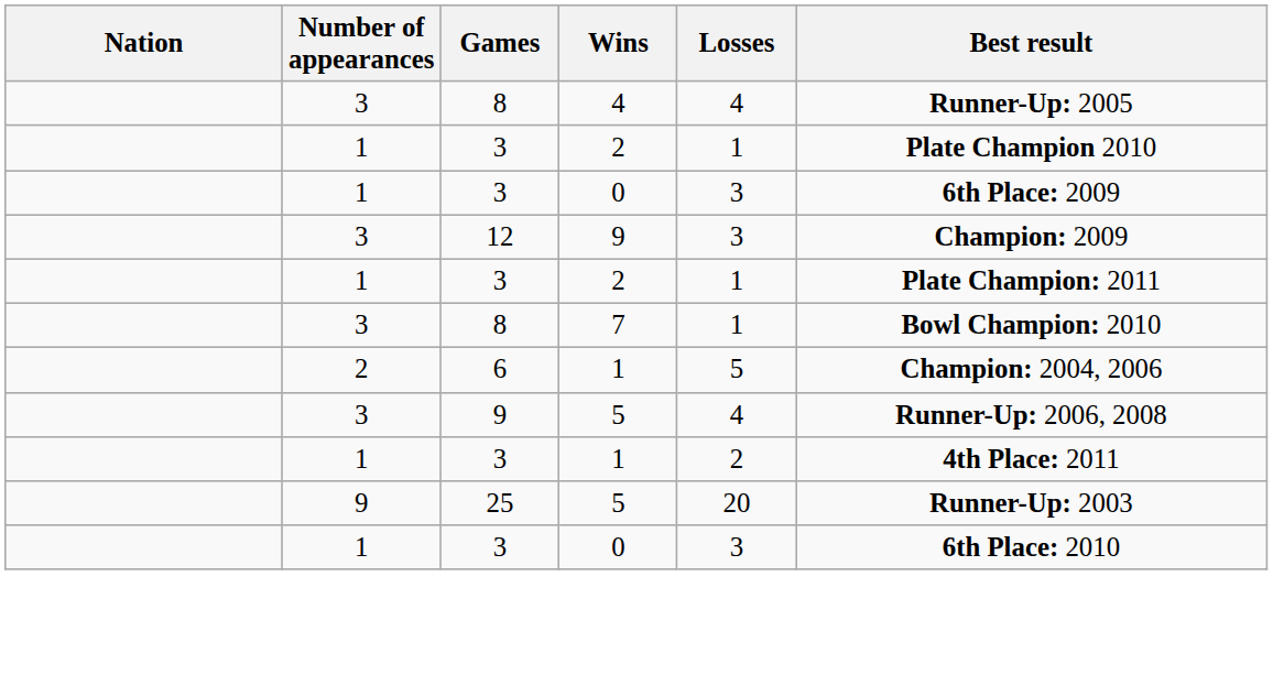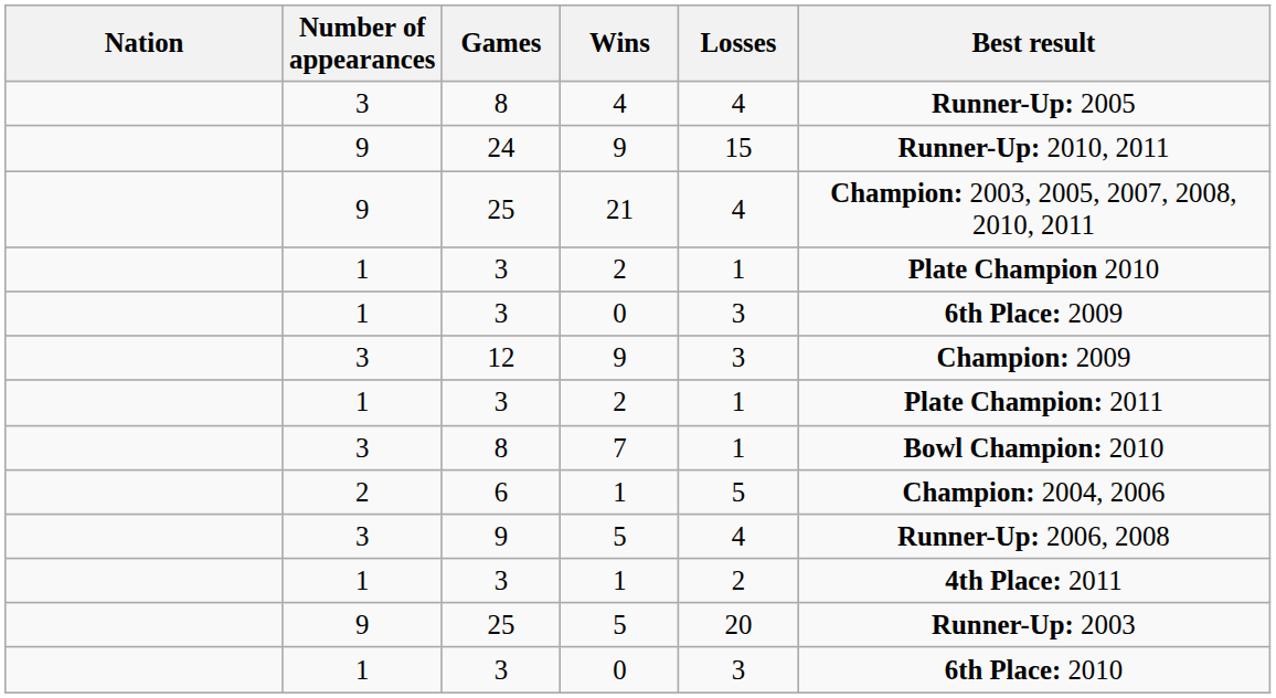 <table class="wikitable sortable" style="font-size:97%; text-align:center">
 <tr>
 <th width="150">Nation</th>
 <th width="60">Number of appearances</th>
 <th width="60">Games</th>
 <th width="60">Wins</th>
 <th width="60">Losses</th>
 <th width="260">Best result</th>
 </tr>
 <tr>
 <td align=left></td>
 <td>3</td>
 <td>8</td>
 <td>4</td>
 <td>4</td>
 <td><strong>Runner-Up:</strong> 2005</td>
+</tr>
+<tr>
+<td align=left></td>
+<td>9</td>
+<td>24</td>
+<td>9</td>
+<td>15</td>
+<td><strong>Runner-Up:</strong> 2010, 2011</td>
+</tr>
+<tr>
+<td align=left></td>
+<td>9</td>
+<td>25</td>
+<td>21</td>
+<td>4</td>
+<td><strong>Champion:</strong> 2003, 2005, 2007, 2008, 2010, 2011</td>
 </tr>
 <tr>
 <td align=left></td>
 <td>1</td>
 <td>3</td>
 <td>2</td>
 <td>1</td>
 <td><strong>Plate Champion</strong> 2010</td>
 </tr>
 <tr>
 <td align=left></td>
 <td>1</td>
 <td>3</td>
 <td>0</td>
 <td>3</td>
 <td><strong>6th Place:</strong> 2009</td>
 </tr>
 <tr>
 <td align=left></td>
 <td>3</td>
 <td>12</td>
 <td>9</td>
 <td>3</td>
 <td><strong>Champion:</strong> 2009</td>
 </tr>
 <tr>
 <td align=left></td>
 <td>1</td>
 <td>3</td>
 <td>2</td>
 <td>1</td>
 <td><strong>Plate Champion:</strong> 2011</td>
 </tr>
 <tr>
 <td align=left></td>
 <td>3</td>
 <td>8</td>
 <td>7</td>
 <td>1</td>
 <td><strong>Bowl Champion:</strong> 2010</td>
 </tr>
 <tr>
 <td align=left></td>
 <td>2</td>
 <td>6</td>
 <td>1</td>
 <td>5</td>
 <td><strong>Champion:</strong> 2004, 2006</td>
 </tr>
 <tr>
 <td align=left></td>
 <td>3</td>
 <td>9</td>
 <td>5</td>
 <td>4</td>
 <td><strong>Runner-Up:</strong> 2006, 2008</td>
 </tr>
 <tr>
 <td align=left></td>
 <td>1</td>
 <td>3</td>
 <td>1</td>
 <td>2</td>
 <td><strong>4th Place:</strong> 2011</td>
 </tr>
 <tr>
 <td align=left></td>
 <td>9</td>
 <td>25</td>
 <td>5</td>
 <td>20</td>
 <td><strong>Runner-Up:</strong> 2003</td>
 </tr>
 <tr>
 <td align=left></td>
 <td>1</td>
 <td>3</td>
 <td>0</td>
 <td>3</td>
 <td><strong>6th Place:</strong> 2010</td>
 </tr>
 </table>
